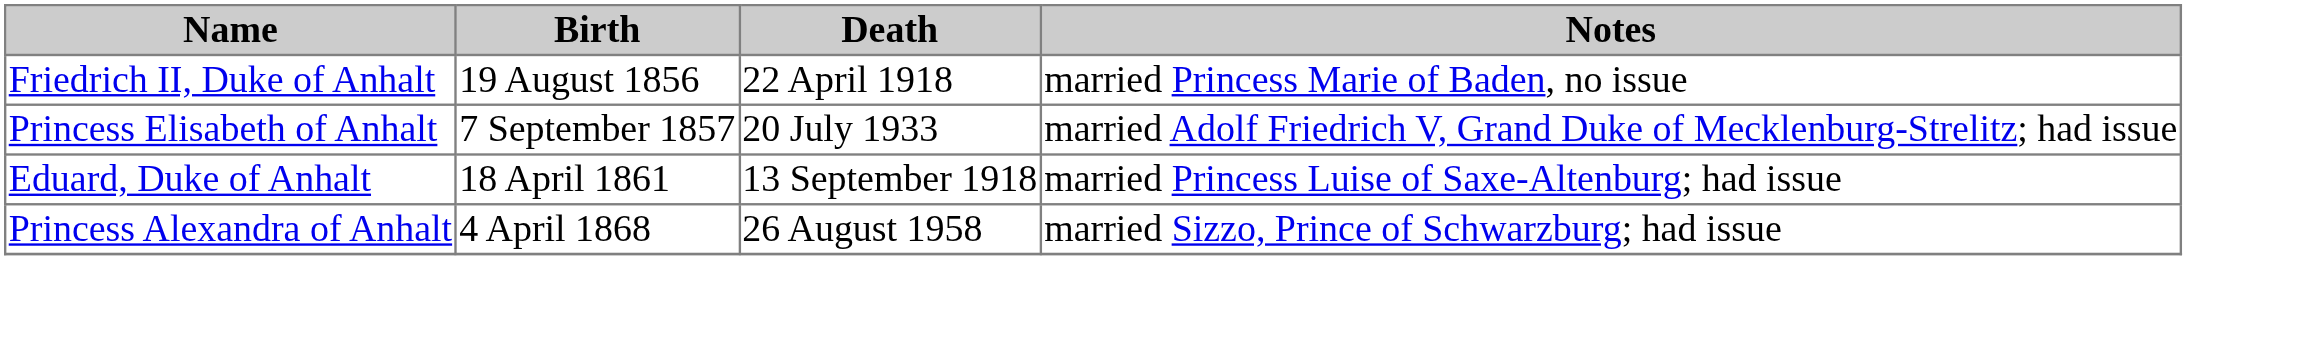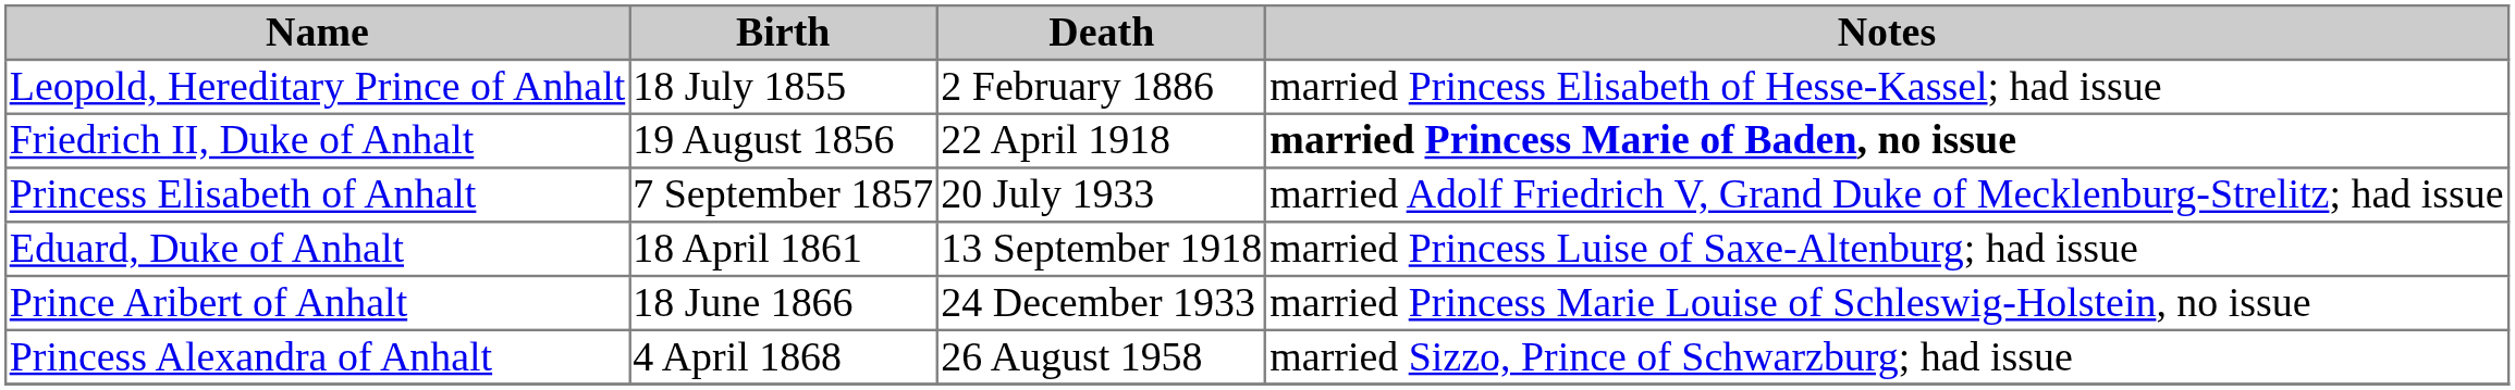 <table border="1" style="border-collapse: collapse;">
 <tr bgcolor="#cccccc">
 <th>Name</th>
 <th>Birth</th>
 <th>Death</th>
 <th>Notes</th>
 </tr>
 <tr>
+<td><a href='#'>Leopold, Hereditary Prince of Anhalt</a></td>
+<td>18 July 1855</td>
+<td>2 February 1886</td>
+<td>married <a href='#'>Princess Elisabeth of Hesse-Kassel</a>; had issue</td>
+</tr>
+<tr>
 <td><a href='#'>Friedrich II, Duke of Anhalt</a></td>
 <td>19 August 1856</td>
 <td>22 April 1918</td>
-<td>married <a href='#'>Princess Marie of Baden</a>, no issue</td>
+<td><strong>married <a href='#'>Princess Marie of Baden</a>, no issue</strong></td>
 </tr>
 <tr>
 <td><a href='#'>Princess Elisabeth of Anhalt</a></td>
 <td>7 September 1857</td>
 <td>20 July 1933</td>
 <td>married <a href='#'>Adolf Friedrich V, Grand Duke of Mecklenburg-Strelitz</a>; had issue</td>
 </tr>
 <tr>
 <td><a href='#'>Eduard, Duke of Anhalt</a></td>
 <td>18 April 1861</td>
 <td>13 September 1918</td>
 <td>married <a href='#'>Princess Luise of Saxe-Altenburg</a>; had issue</td>
 </tr>
 <tr>
+<td><a href='#'>Prince Aribert of Anhalt</a></td>
+<td>18 June 1866</td>
+<td>24 December 1933</td>
+<td>married <a href='#'>Princess Marie Louise of Schleswig-Holstein</a>, no issue</td>
+</tr>
+<tr>
 <td><a href='#'>Princess Alexandra of Anhalt</a></td>
 <td>4 April 1868</td>
 <td>26 August 1958</td>
 <td>married <a href='#'>Sizzo, Prince of Schwarzburg</a>; had issue</td>
 </tr>
 <tr>
 </tr>
 </table>
